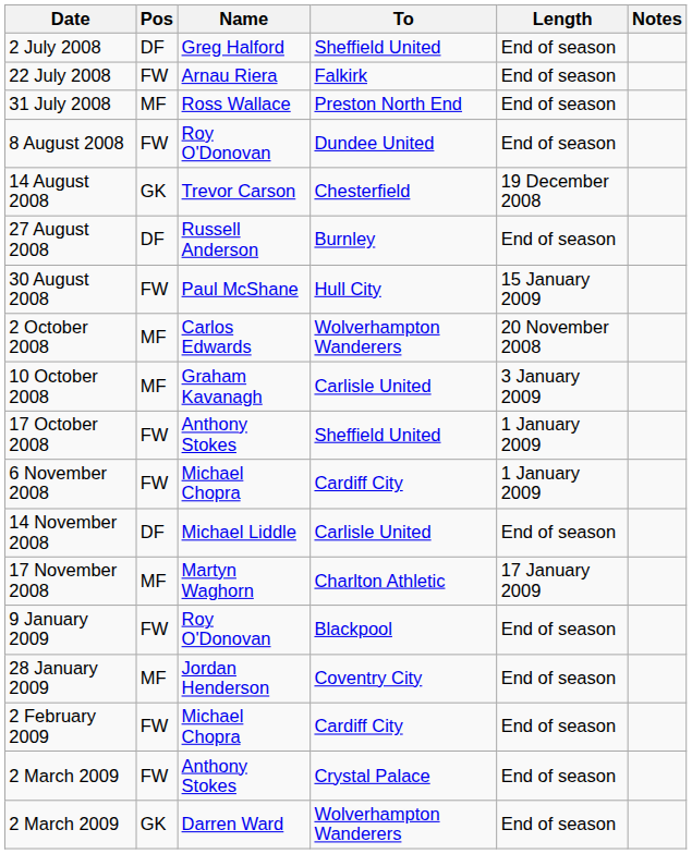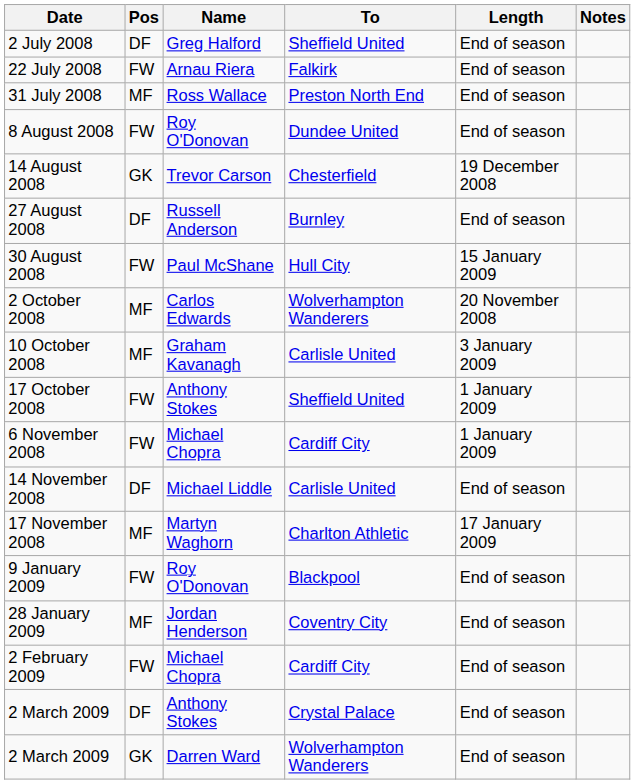 <table class="wikitable">
 <tr>
 <th>Date</th>
 <th>Pos</th>
 <th>Name</th>
 <th>To</th>
 <th>Length</th>
 <th>Notes</th>
 </tr>
 <tr>
 <td>2 July 2008</td>
 <td>DF</td>
 <td><a href='#'>Greg Halford</a></td>
 <td><a href='#'>Sheffield United</a></td>
 <td>End of season</td>
 <td></td>
 </tr>
 <tr>
 <td>22 July 2008</td>
 <td>FW</td>
 <td><a href='#'>Arnau Riera</a></td>
 <td><a href='#'>Falkirk</a></td>
 <td>End of season</td>
 <td></td>
 </tr>
 <tr>
 <td>31 July 2008</td>
 <td>MF</td>
 <td><a href='#'>Ross Wallace</a></td>
 <td><a href='#'>Preston North End</a></td>
 <td>End of season</td>
 <td></td>
 </tr>
 <tr>
 <td>8 August 2008</td>
 <td>FW</td>
 <td><a href='#'>Roy O'Donovan</a></td>
 <td><a href='#'>Dundee United</a></td>
 <td>End of season</td>
 <td></td>
 </tr>
 <tr>
 <td>14 August 2008</td>
 <td>GK</td>
 <td><a href='#'>Trevor Carson</a></td>
 <td><a href='#'>Chesterfield</a></td>
 <td>19 December 2008</td>
 <td></td>
 </tr>
 <tr>
 <td>27 August 2008</td>
 <td>DF</td>
 <td><a href='#'>Russell Anderson</a></td>
 <td><a href='#'>Burnley</a></td>
 <td>End of season</td>
 <td></td>
 </tr>
 <tr>
 <td>30 August 2008</td>
 <td>FW</td>
 <td><a href='#'>Paul McShane</a></td>
 <td><a href='#'>Hull City</a></td>
 <td>15 January 2009</td>
 <td></td>
 </tr>
 <tr>
 <td>2 October 2008</td>
 <td>MF</td>
 <td><a href='#'>Carlos Edwards</a></td>
 <td><a href='#'>Wolverhampton Wanderers</a></td>
 <td>20 November 2008</td>
 <td></td>
 </tr>
 <tr>
 <td>10 October 2008</td>
 <td>MF</td>
 <td><a href='#'>Graham Kavanagh</a></td>
 <td><a href='#'>Carlisle United</a></td>
 <td>3 January 2009</td>
 <td></td>
 </tr>
 <tr>
 <td>17 October 2008</td>
 <td>FW</td>
 <td><a href='#'>Anthony Stokes</a></td>
 <td><a href='#'>Sheffield United</a></td>
 <td>1 January 2009</td>
 <td></td>
 </tr>
 <tr>
 <td>6 November 2008</td>
 <td>FW</td>
 <td><a href='#'>Michael Chopra</a></td>
 <td><a href='#'>Cardiff City</a></td>
 <td>1 January 2009</td>
 <td></td>
 </tr>
 <tr>
 <td>14 November 2008</td>
 <td>DF</td>
 <td><a href='#'>Michael Liddle</a></td>
 <td><a href='#'>Carlisle United</a></td>
 <td>End of season</td>
 <td></td>
 </tr>
 <tr>
 <td>17 November 2008</td>
 <td>MF</td>
 <td><a href='#'>Martyn Waghorn</a></td>
 <td><a href='#'>Charlton Athletic</a></td>
 <td>17 January 2009</td>
 <td></td>
 </tr>
 <tr>
 <td>9 January 2009</td>
 <td>FW</td>
 <td><a href='#'>Roy O'Donovan</a></td>
 <td><a href='#'>Blackpool</a></td>
 <td>End of season</td>
 <td></td>
 </tr>
 <tr>
 <td>28 January 2009</td>
 <td>MF</td>
 <td><a href='#'>Jordan Henderson</a></td>
 <td><a href='#'>Coventry City</a></td>
 <td>End of season</td>
 <td></td>
 </tr>
 <tr>
 <td>2 February 2009</td>
 <td>FW</td>
 <td><a href='#'>Michael Chopra</a></td>
 <td><a href='#'>Cardiff City</a></td>
 <td>End of season</td>
 <td></td>
 </tr>
 <tr>
 <td>2 March 2009</td>
-<td>FW</td>
+<td>DF</td>
 <td><a href='#'>Anthony Stokes</a></td>
 <td><a href='#'>Crystal Palace</a></td>
 <td>End of season</td>
 <td></td>
 </tr>
 <tr>
 <td>2 March 2009</td>
 <td>GK</td>
 <td><a href='#'>Darren Ward</a></td>
 <td><a href='#'>Wolverhampton Wanderers</a></td>
 <td>End of season</td>
 <td></td>
 </tr>
 </table>
